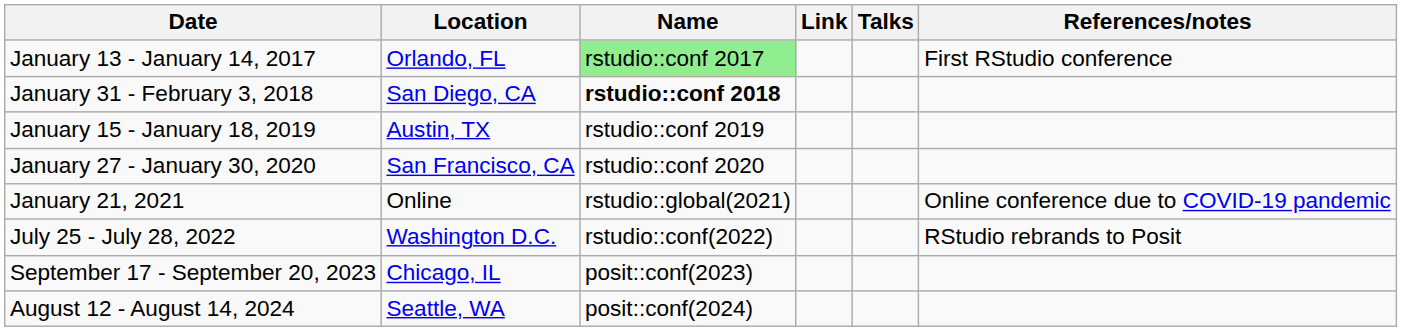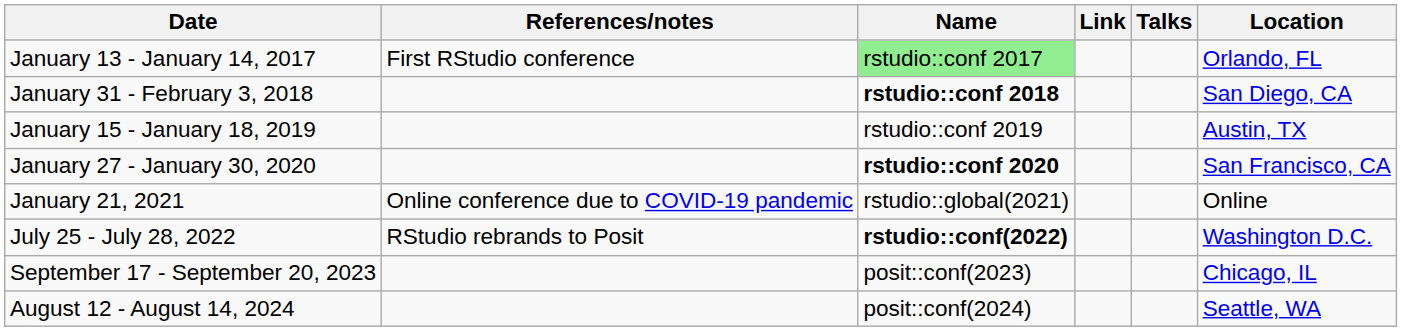 <table class="wikitable">
 <tr>
 <th>Date</th>
-<th>Location</th>
+<th>References/notes</th>
 <th>Name</th>
 <th>Link</th>
 <th>Talks</th>
-<th>References/notes</th>
+<th>Location</th>
 </tr>
 <tr>
 <td>January 13 - January 14, 2017</td>
-<td><a href='#'>Orlando, FL</a></td>
+<td>First RStudio conference</td>
 <td style="background: lightgreen;">rstudio::conf 2017</td>
 <td></td>
 <td></td>
-<td>First RStudio conference</td>
+<td><a href='#'>Orlando, FL</a></td>
 </tr>
 <tr>
 <td>January 31 - February 3, 2018</td>
-<td><a href='#'>San Diego, CA</a></td>
+<td></td>
 <td><strong>rstudio::conf 2018</strong></td>
 <td></td>
 <td></td>
-<td></td>
+<td><a href='#'>San Diego, CA</a></td>
 </tr>
 <tr>
 <td>January 15 - January 18, 2019</td>
-<td><a href='#'>Austin, TX</a></td>
+<td></td>
 <td>rstudio::conf 2019</td>
 <td></td>
 <td></td>
-<td></td>
+<td><a href='#'>Austin, TX</a></td>
 </tr>
 <tr>
 <td>January 27 - January 30, 2020</td>
-<td><a href='#'>San Francisco, CA</a></td>
-<td>rstudio::conf 2020</td>
+<td></td>
+<td><strong>rstudio::conf 2020</strong></td>
 <td></td>
 <td></td>
-<td></td>
+<td><a href='#'>San Francisco, CA</a></td>
 </tr>
 <tr>
 <td>January 21, 2021</td>
-<td>Online</td>
+<td>Online conference due to <a href='#'>COVID-19 pandemic</a></td>
 <td>rstudio::global(2021)</td>
 <td></td>
 <td></td>
-<td>Online conference due to <a href='#'>COVID-19 pandemic</a></td>
+<td>Online</td>
 </tr>
 <tr>
 <td>July 25 - July 28, 2022</td>
-<td><a href='#'>Washington D.C.</a></td>
-<td>rstudio::conf(2022)</td>
+<td>RStudio rebrands to Posit</td>
+<td><strong>rstudio::conf(2022)</strong></td>
 <td></td>
 <td></td>
-<td>RStudio rebrands to Posit</td>
+<td><a href='#'>Washington D.C.</a></td>
 </tr>
 <tr>
 <td>September 17 - September 20, 2023</td>
-<td><a href='#'>Chicago, IL</a></td>
+<td></td>
 <td>posit::conf(2023)</td>
 <td></td>
 <td></td>
-<td></td>
+<td><a href='#'>Chicago, IL</a></td>
 </tr>
 <tr>
 <td>August 12 - August 14, 2024</td>
-<td><a href='#'>Seattle, WA</a></td>
+<td></td>
 <td>posit::conf(2024)</td>
 <td></td>
 <td></td>
-<td></td>
+<td><a href='#'>Seattle, WA</a></td>
 </tr>
 </table>
